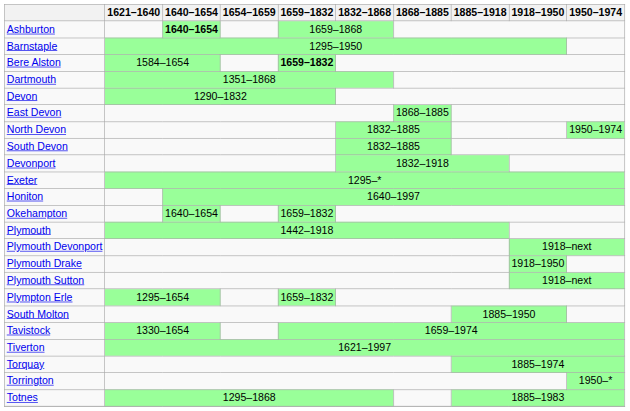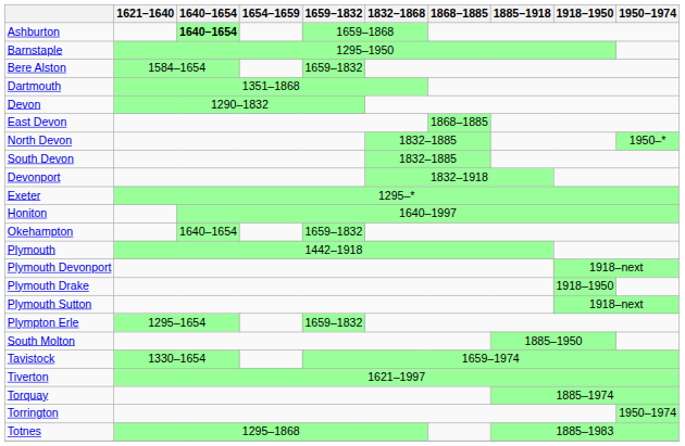 <table class="wikitable">
 <tr>
 <th> </th>
 <th>1621–1640</th>
 <th>1640–1654</th>
 <th>1654–1659</th>
 <th>1659–1832</th>
 <th>1832–1868</th>
 <th>1868–1885</th>
 <th>1885–1918</th>
 <th>1918–1950</th>
 <th>1950–1974</th>
 </tr>
 <tr>
 <td><a href='#'>Ashburton</a></td>
 <td colspan="1"> </td>
 <td colspan="1" align="center" bgcolor="#99FF99"><strong>1640–1654</strong></td>
 <td colspan="1"> </td>
 <td colspan="2" align="center" bgcolor="#99FF99">1659–1868</td>
 <td colspan="4"> </td>
 </tr>
 <tr>
 <td><a href='#'>Barnstaple</a></td>
 <td colspan="8" align="center" bgcolor="#99FF99">1295–1950</td>
 <td colspan="1"> </td>
 </tr>
 <tr>
 <td><a href='#'>Bere Alston</a></td>
 <td colspan="2" align="center" bgcolor="#99FF99">1584–1654</td>
 <td colspan="1"> </td>
-<td colspan="1" align="center" bgcolor="#99FF99"><strong>1659–1832</strong></td>
+<td colspan="1" align="center" bgcolor="#99FF99">1659–1832</td>
 <td colspan="5"> </td>
 </tr>
 <tr>
 <td><a href='#'>Dartmouth</a></td>
 <td colspan="5" align="center" bgcolor="#99FF99">1351–1868</td>
 <td colspan="4"> </td>
 </tr>
 <tr>
 <td><a href='#'>Devon</a></td>
 <td colspan="4" align="center" bgcolor="#99FF99">1290–1832</td>
 <td colspan="5"> </td>
 </tr>
 <tr>
 <td><a href='#'>East Devon</a></td>
 <td colspan="5"> </td>
 <td colspan="1" align="center" bgcolor="#99FF99">1868–1885</td>
 <td colspan="3"> </td>
 </tr>
 <tr>
 <td><a href='#'>North Devon</a></td>
 <td colspan="4"> </td>
 <td colspan="2" align="center" bgcolor="#99FF99">1832–1885</td>
 <td colspan="2"> </td>
-<td colspan="1" align="center" bgcolor="#99FF99">1950–1974</td>
+<td colspan="1" align="center" bgcolor="#99FF99">1950–*</td>
 </tr>
 <tr>
 <td><a href='#'>South Devon</a></td>
 <td colspan="4"> </td>
 <td colspan="2" align="center" bgcolor="#99FF99">1832–1885</td>
 <td colspan="3"> </td>
 </tr>
 <tr>
 <td><a href='#'>Devonport</a></td>
 <td colspan="4"> </td>
 <td colspan="3" align="center" bgcolor="#99FF99">1832–1918</td>
 <td colspan="2"> </td>
 </tr>
 <tr>
 <td><a href='#'>Exeter</a></td>
 <td colspan="9" align="center" bgcolor="#99FF99">1295–*</td>
 </tr>
 <tr>
 <td><a href='#'>Honiton</a></td>
 <td colspan="1"> </td>
 <td colspan="8" align="center" bgcolor="#99FF99">1640–1997</td>
 </tr>
 <tr>
 <td><a href='#'>Okehampton</a></td>
 <td colspan="1"> </td>
 <td colspan="1" align="center" bgcolor="#99FF99">1640–1654</td>
 <td colspan="1"> </td>
 <td colspan="1" align="center" bgcolor="#99FF99">1659–1832</td>
 <td colspan="5"> </td>
 </tr>
 <tr>
 <td><a href='#'>Plymouth</a></td>
 <td colspan="7" align="center" bgcolor="#99FF99">1442–1918</td>
 <td colspan="2"> </td>
 </tr>
 <tr>
 <td><a href='#'>Plymouth Devonport</a></td>
 <td colspan="7"> </td>
 <td colspan="2" align="center" bgcolor="#99FF99">1918–next</td>
 </tr>
 <tr>
 <td><a href='#'>Plymouth Drake</a></td>
 <td colspan="7"> </td>
 <td colspan="1" align="center" bgcolor="#99FF99">1918–1950</td>
 <td colspan="1"> </td>
 </tr>
 <tr>
 <td><a href='#'>Plymouth Sutton</a></td>
 <td colspan="7"> </td>
 <td colspan="2" align="center" bgcolor="#99FF99">1918–next</td>
 </tr>
 <tr>
 <td><a href='#'>Plympton Erle</a></td>
 <td colspan="2" align="center" bgcolor="#99FF99">1295–1654</td>
 <td colspan="1"> </td>
 <td colspan="1" align="center" bgcolor="#99FF99">1659–1832</td>
 <td colspan="5"> </td>
 </tr>
 <tr>
 <td><a href='#'>South Molton</a></td>
 <td colspan="6"> </td>
 <td colspan="2" align="center" bgcolor="#99FF99">1885–1950</td>
 <td colspan="1"> </td>
 </tr>
 <tr>
 <td><a href='#'>Tavistock</a></td>
 <td colspan="2" align="center" bgcolor="#99FF99">1330–1654</td>
 <td colspan="1"> </td>
 <td colspan="6" align="center" bgcolor="#99FF99">1659–1974</td>
 </tr>
 <tr>
 <td><a href='#'>Tiverton</a></td>
 <td colspan="9" align="center" bgcolor="#99FF99">1621–1997</td>
 </tr>
 <tr>
 <td><a href='#'>Torquay</a></td>
 <td colspan="6"> </td>
 <td colspan="3" align="center" bgcolor="#99FF99">1885–1974</td>
 </tr>
 <tr>
 <td><a href='#'>Torrington</a></td>
 <td colspan="8"> </td>
-<td colspan="1" align="center" bgcolor="#99FF99">1950–*</td>
+<td colspan="1" align="center" bgcolor="#99FF99">1950–1974</td>
 </tr>
 <tr>
 <td><a href='#'>Totnes</a></td>
 <td colspan="5" align="center" bgcolor="#99FF99">1295–1868</td>
 <td colspan="1"> </td>
 <td colspan="3" align="center" bgcolor="#99FF99">1885–1983</td>
 </tr>
 <tr>
 </tr>
 </table>
